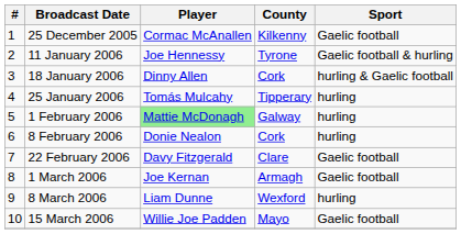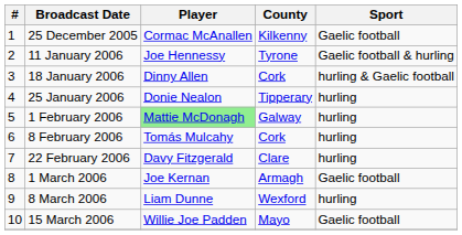 <table class="wikitable">
 <tr>
 <th>#</th>
 <th>Broadcast Date</th>
 <th>Player</th>
 <th>County</th>
 <th>Sport</th>
 </tr>
 <tr>
 <td>1</td>
 <td>25 December 2005</td>
 <td><a href='#'>Cormac McAnallen</a></td>
 <td><a href='#'>Kilkenny</a></td>
 <td>Gaelic football</td>
 </tr>
 <tr>
 <td>2</td>
 <td>11 January 2006</td>
 <td><a href='#'>Joe Hennessy</a></td>
 <td><a href='#'>Tyrone</a></td>
 <td>Gaelic football & hurling</td>
 </tr>
 <tr>
 <td>3</td>
 <td>18 January 2006</td>
 <td><a href='#'>Dinny Allen</a></td>
 <td><a href='#'>Cork</a></td>
 <td>hurling & Gaelic football</td>
 </tr>
 <tr>
 <td>4</td>
 <td>25 January 2006</td>
-<td><a href='#'>Tomás Mulcahy</a></td>
+<td><a href='#'>Donie Nealon</a></td>
 <td><a href='#'>Tipperary</a></td>
 <td>hurling</td>
 </tr>
 <tr>
 <td>5</td>
 <td>1 February 2006</td>
 <td style="background: lightgreen;"><a href='#'>Mattie McDonagh</a></td>
 <td><a href='#'>Galway</a></td>
 <td>hurling</td>
 </tr>
 <tr>
 <td>6</td>
 <td>8 February 2006</td>
-<td><a href='#'>Donie Nealon</a></td>
+<td><a href='#'>Tomás Mulcahy</a></td>
 <td><a href='#'>Cork</a></td>
 <td>hurling</td>
 </tr>
 <tr>
 <td>7</td>
 <td>22 February 2006</td>
 <td><a href='#'>Davy Fitzgerald</a></td>
 <td><a href='#'>Clare</a></td>
-<td>Gaelic football</td>
+<td>hurling</td>
 </tr>
 <tr>
 <td>8</td>
 <td>1 March 2006</td>
 <td><a href='#'>Joe Kernan</a></td>
 <td><a href='#'>Armagh</a></td>
 <td>Gaelic football</td>
 </tr>
 <tr>
 <td>9</td>
 <td>8 March 2006</td>
 <td><a href='#'>Liam Dunne</a></td>
 <td><a href='#'>Wexford</a></td>
 <td>hurling</td>
 </tr>
 <tr>
 <td>10</td>
 <td>15 March 2006</td>
 <td><a href='#'>Willie Joe Padden</a></td>
 <td><a href='#'>Mayo</a></td>
 <td>Gaelic football</td>
 </tr>
 <tr>
 </tr>
 </table>
